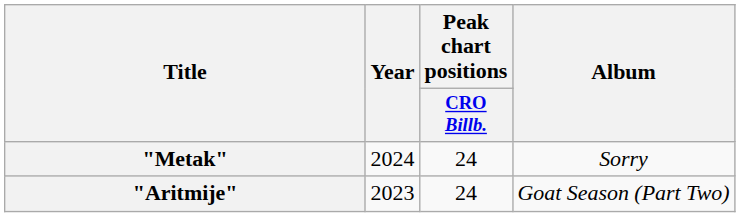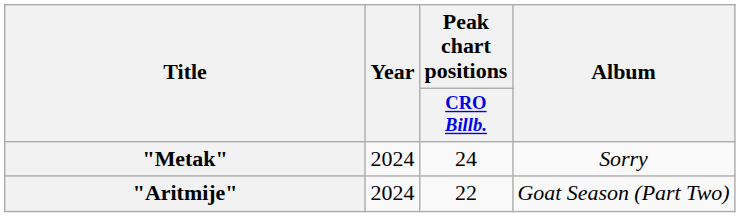 <table class="wikitable plainrowheaders" style="text-align:center;">
 <tr>
 <th scope="col" rowspan="2" style="width:16em;">Title</th>
 <th scope="col" rowspan="2" style="width:1em;">Year</th>
 <th scope="col" colspan="1">Peak chart positions</th>
 <th scope="col" rowspan="2">Album</th>
 </tr>
 <tr>
 <th scope="col" style="width:3em;font-size:85%;"><a href='#'>CRO<br><em>Billb.</em></a><br></th>
 </tr>
 <tr>
 <th scope="row">"Metak"<br></th>
 <td>2024</td>
 <td>24</td>
 <td><em>Sorry</em></td>
 </tr>
 <tr>
 <th scope="row">"Aritmije"<br></th>
-<td>2023</td>
-<td>24</td>
+<td>2024</td>
+<td>22</td>
 <td><em>Goat Season (Part Two)</em></td>
 </tr>
 </table>
